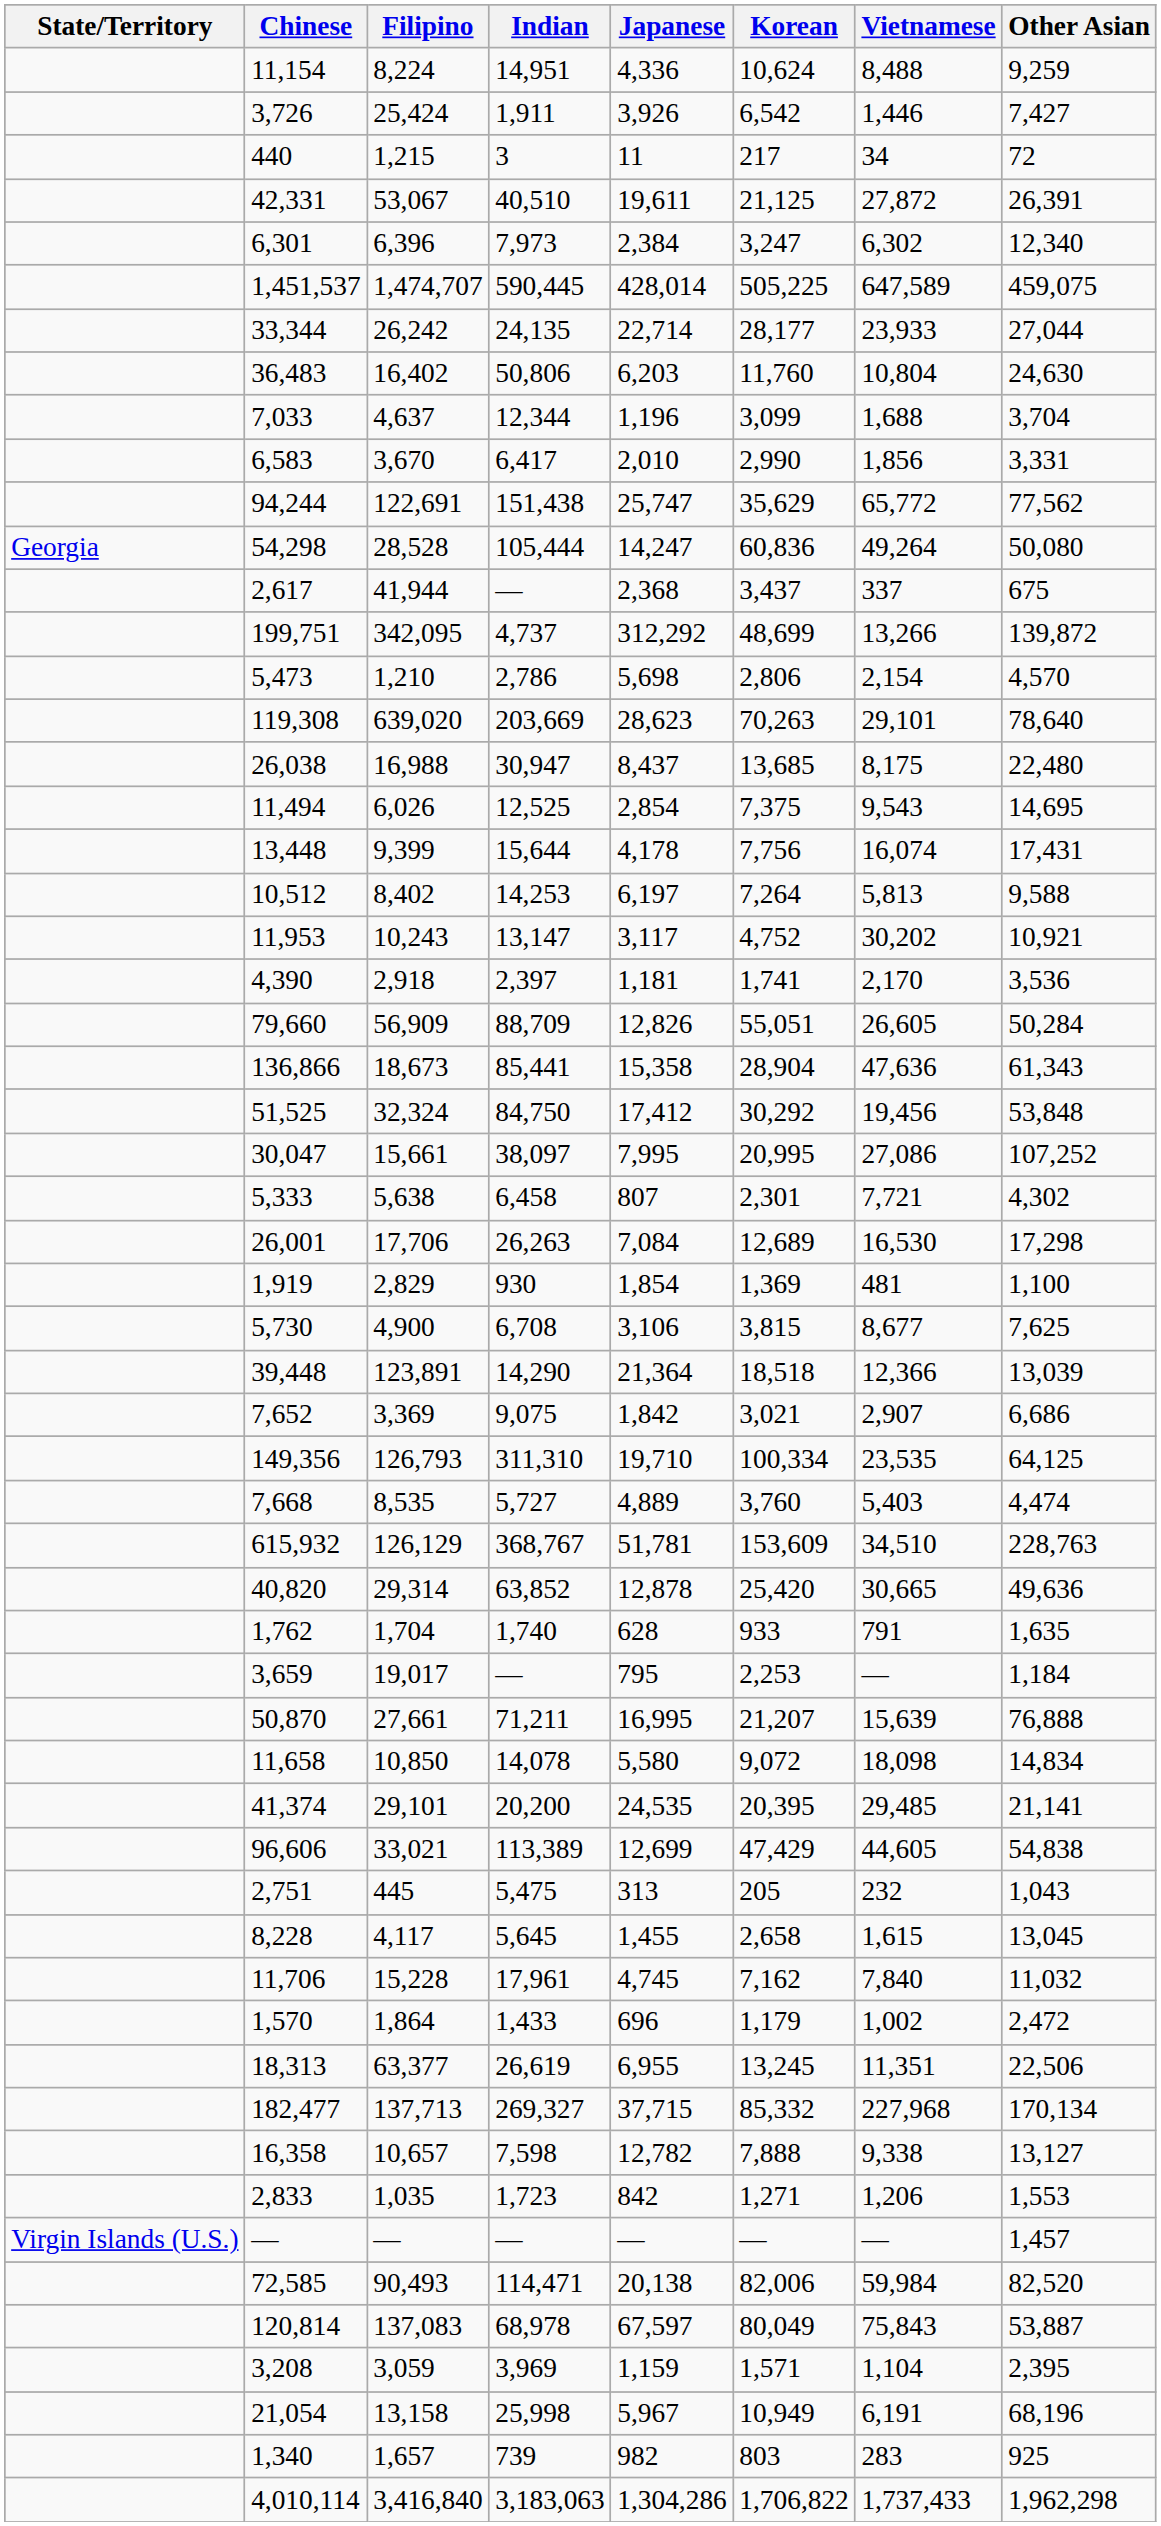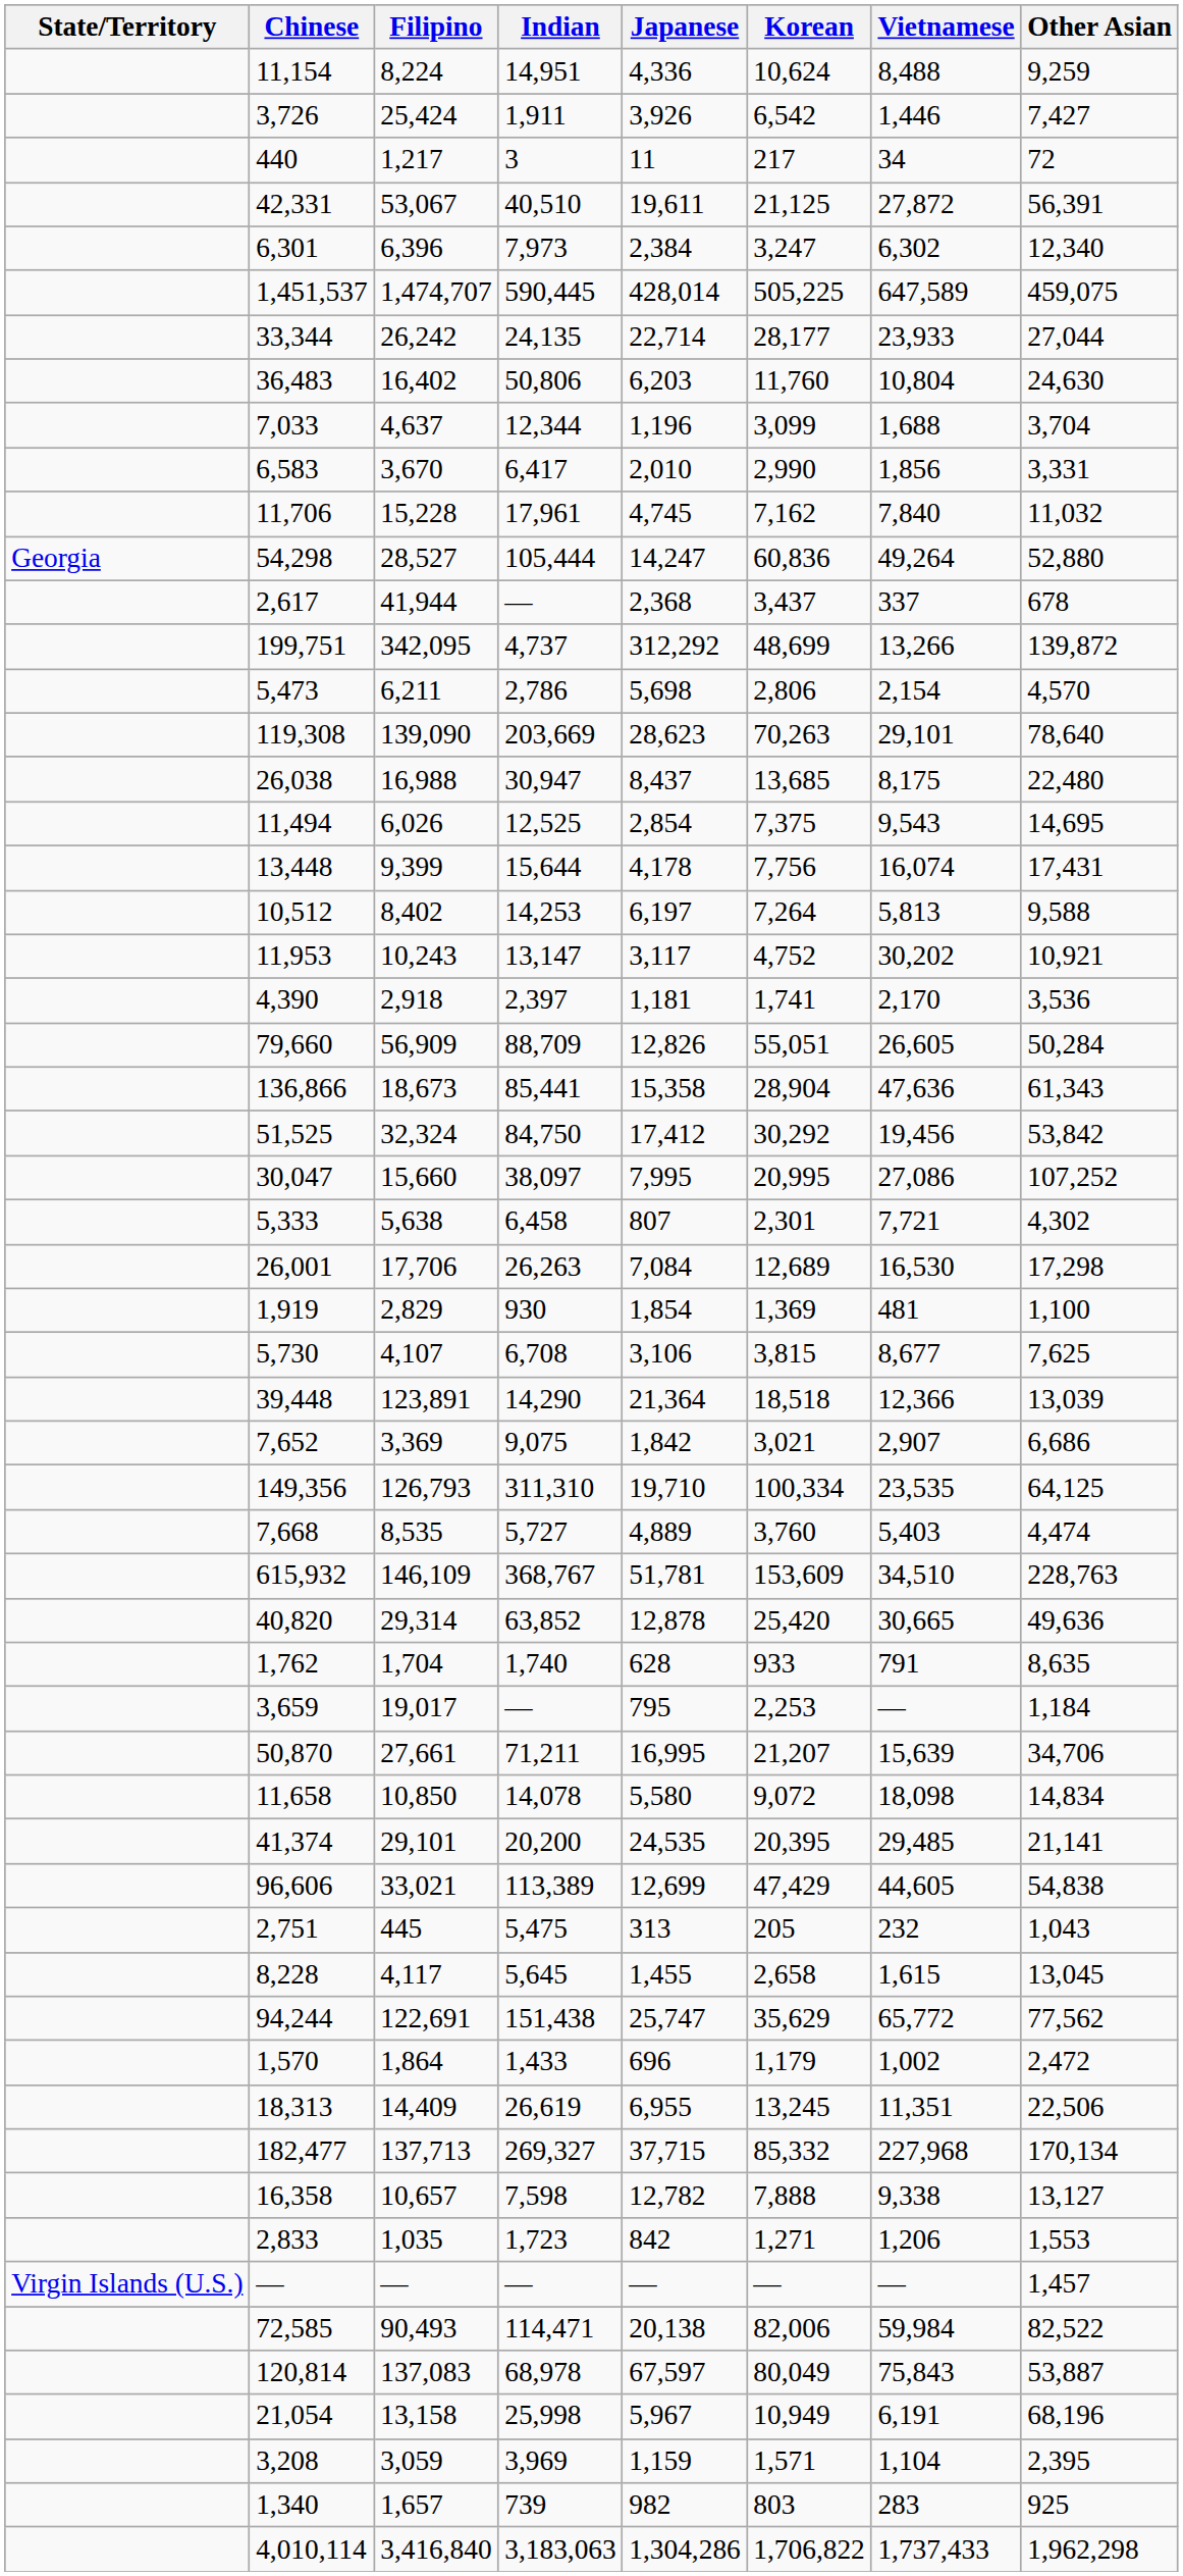 <table class="wikitable sortable">
 <tr>
 <th>State/Territory</th>
 <th data-sort-type="number"><a href='#'>Chinese</a></th>
 <th data-sort-type="number"><a href='#'>Filipino</a></th>
 <th data-sort-type="number"><a href='#'>Indian</a></th>
 <th data-sort-type="number"><a href='#'>Japanese</a></th>
 <th data-sort-type="number"><a href='#'>Korean</a></th>
 <th data-sort-type="number"><a href='#'>Vietnamese</a></th>
 <th data-sort-type="number">Other Asian</th>
 </tr>
 <tr>
 <td></td>
 <td>11,154</td>
 <td>8,224</td>
 <td>14,951</td>
 <td>4,336</td>
 <td>10,624</td>
 <td>8,488</td>
 <td>9,259</td>
 </tr>
 <tr>
 <td></td>
 <td>3,726</td>
 <td>25,424</td>
 <td>1,911</td>
 <td>3,926</td>
 <td>6,542</td>
 <td>1,446</td>
 <td>7,427</td>
 </tr>
 <tr>
 <td></td>
 <td>440</td>
-<td>1,215</td>
+<td>1,217</td>
 <td>3</td>
 <td>11</td>
 <td>217</td>
 <td>34</td>
 <td>72</td>
 </tr>
 <tr>
 <td></td>
 <td>42,331</td>
 <td>53,067</td>
 <td>40,510</td>
 <td>19,611</td>
 <td>21,125</td>
 <td>27,872</td>
-<td>26,391</td>
+<td>56,391</td>
 </tr>
 <tr>
 <td></td>
 <td>6,301</td>
 <td>6,396</td>
 <td>7,973</td>
 <td>2,384</td>
 <td>3,247</td>
 <td>6,302</td>
 <td>12,340</td>
 </tr>
 <tr>
 <td></td>
 <td>1,451,537</td>
 <td>1,474,707</td>
 <td>590,445</td>
 <td>428,014</td>
 <td>505,225</td>
 <td>647,589</td>
 <td>459,075</td>
 </tr>
 <tr>
 <td></td>
 <td>33,344</td>
 <td>26,242</td>
 <td>24,135</td>
 <td>22,714</td>
 <td>28,177</td>
 <td>23,933</td>
 <td>27,044</td>
 </tr>
 <tr>
 <td></td>
 <td>36,483</td>
 <td>16,402</td>
 <td>50,806</td>
 <td>6,203</td>
 <td>11,760</td>
 <td>10,804</td>
 <td>24,630</td>
 </tr>
 <tr>
 <td></td>
 <td>7,033</td>
 <td>4,637</td>
 <td>12,344</td>
 <td>1,196</td>
 <td>3,099</td>
 <td>1,688</td>
 <td>3,704</td>
 </tr>
 <tr>
 <td></td>
 <td>6,583</td>
 <td>3,670</td>
 <td>6,417</td>
 <td>2,010</td>
 <td>2,990</td>
 <td>1,856</td>
 <td>3,331</td>
 </tr>
 <tr>
 <td></td>
-<td>94,244</td>
-<td>122,691</td>
-<td>151,438</td>
-<td>25,747</td>
-<td>35,629</td>
-<td>65,772</td>
-<td>77,562</td>
+<td>11,706</td>
+<td>15,228</td>
+<td>17,961</td>
+<td>4,745</td>
+<td>7,162</td>
+<td>7,840</td>
+<td>11,032</td>
 </tr>
 <tr>
 <td> <a href='#'>Georgia</a></td>
 <td>54,298</td>
-<td>28,528</td>
+<td>28,527</td>
 <td>105,444</td>
 <td>14,247</td>
 <td>60,836</td>
 <td>49,264</td>
-<td>50,080</td>
+<td>52,880</td>
 </tr>
 <tr>
 <td></td>
 <td>2,617</td>
 <td>41,944</td>
 <td>—</td>
 <td>2,368</td>
 <td>3,437</td>
 <td>337</td>
-<td>675</td>
+<td>678</td>
 </tr>
 <tr>
 <td></td>
 <td>199,751</td>
 <td>342,095</td>
 <td>4,737</td>
 <td>312,292</td>
 <td>48,699</td>
 <td>13,266</td>
 <td>139,872</td>
 </tr>
 <tr>
 <td></td>
 <td>5,473</td>
-<td>1,210</td>
+<td>6,211</td>
 <td>2,786</td>
 <td>5,698</td>
 <td>2,806</td>
 <td>2,154</td>
 <td>4,570</td>
 </tr>
 <tr>
 <td></td>
 <td>119,308</td>
-<td>639,020</td>
+<td>139,090</td>
 <td>203,669</td>
 <td>28,623</td>
 <td>70,263</td>
 <td>29,101</td>
 <td>78,640</td>
 </tr>
 <tr>
 <td></td>
 <td>26,038</td>
 <td>16,988</td>
 <td>30,947</td>
 <td>8,437</td>
 <td>13,685</td>
 <td>8,175</td>
 <td>22,480</td>
 </tr>
 <tr>
 <td></td>
 <td>11,494</td>
 <td>6,026</td>
 <td>12,525</td>
 <td>2,854</td>
 <td>7,375</td>
 <td>9,543</td>
 <td>14,695</td>
 </tr>
 <tr>
 <td></td>
 <td>13,448</td>
 <td>9,399</td>
 <td>15,644</td>
 <td>4,178</td>
 <td>7,756</td>
 <td>16,074</td>
 <td>17,431</td>
 </tr>
 <tr>
 <td></td>
 <td>10,512</td>
 <td>8,402</td>
 <td>14,253</td>
 <td>6,197</td>
 <td>7,264</td>
 <td>5,813</td>
 <td>9,588</td>
 </tr>
 <tr>
 <td></td>
 <td>11,953</td>
 <td>10,243</td>
 <td>13,147</td>
 <td>3,117</td>
 <td>4,752</td>
 <td>30,202</td>
 <td>10,921</td>
 </tr>
 <tr>
 <td></td>
 <td>4,390</td>
 <td>2,918</td>
 <td>2,397</td>
 <td>1,181</td>
 <td>1,741</td>
 <td>2,170</td>
 <td>3,536</td>
 </tr>
 <tr>
 <td></td>
 <td>79,660</td>
 <td>56,909</td>
 <td>88,709</td>
 <td>12,826</td>
 <td>55,051</td>
 <td>26,605</td>
 <td>50,284</td>
 </tr>
 <tr>
 <td></td>
 <td>136,866</td>
 <td>18,673</td>
 <td>85,441</td>
 <td>15,358</td>
 <td>28,904</td>
 <td>47,636</td>
 <td>61,343</td>
 </tr>
 <tr>
 <td></td>
 <td>51,525</td>
 <td>32,324</td>
 <td>84,750</td>
 <td>17,412</td>
 <td>30,292</td>
 <td>19,456</td>
-<td>53,848</td>
+<td>53,842</td>
 </tr>
 <tr>
 <td></td>
 <td>30,047</td>
-<td>15,661</td>
+<td>15,660</td>
 <td>38,097</td>
 <td>7,995</td>
 <td>20,995</td>
 <td>27,086</td>
 <td>107,252</td>
 </tr>
 <tr>
 <td></td>
 <td>5,333</td>
 <td>5,638</td>
 <td>6,458</td>
 <td>807</td>
 <td>2,301</td>
 <td>7,721</td>
 <td>4,302</td>
 </tr>
 <tr>
 <td></td>
 <td>26,001</td>
 <td>17,706</td>
 <td>26,263</td>
 <td>7,084</td>
 <td>12,689</td>
 <td>16,530</td>
 <td>17,298</td>
 </tr>
 <tr>
 <td></td>
 <td>1,919</td>
 <td>2,829</td>
 <td>930</td>
 <td>1,854</td>
 <td>1,369</td>
 <td>481</td>
 <td>1,100</td>
 </tr>
 <tr>
 <td></td>
 <td>5,730</td>
-<td>4,900</td>
+<td>4,107</td>
 <td>6,708</td>
 <td>3,106</td>
 <td>3,815</td>
 <td>8,677</td>
 <td>7,625</td>
 </tr>
 <tr>
 <td></td>
 <td>39,448</td>
 <td>123,891</td>
 <td>14,290</td>
 <td>21,364</td>
 <td>18,518</td>
 <td>12,366</td>
 <td>13,039</td>
 </tr>
 <tr>
 <td></td>
 <td>7,652</td>
 <td>3,369</td>
 <td>9,075</td>
 <td>1,842</td>
 <td>3,021</td>
 <td>2,907</td>
 <td>6,686</td>
 </tr>
 <tr>
 <td></td>
 <td>149,356</td>
 <td>126,793</td>
 <td>311,310</td>
 <td>19,710</td>
 <td>100,334</td>
 <td>23,535</td>
 <td>64,125</td>
 </tr>
 <tr>
 <td></td>
 <td>7,668</td>
 <td>8,535</td>
 <td>5,727</td>
 <td>4,889</td>
 <td>3,760</td>
 <td>5,403</td>
 <td>4,474</td>
 </tr>
 <tr>
 <td></td>
 <td>615,932</td>
-<td>126,129</td>
+<td>146,109</td>
 <td>368,767</td>
 <td>51,781</td>
 <td>153,609</td>
 <td>34,510</td>
 <td>228,763</td>
 </tr>
 <tr>
 <td></td>
 <td>40,820</td>
 <td>29,314</td>
 <td>63,852</td>
 <td>12,878</td>
 <td>25,420</td>
 <td>30,665</td>
 <td>49,636</td>
 </tr>
 <tr>
 <td></td>
 <td>1,762</td>
 <td>1,704</td>
 <td>1,740</td>
 <td>628</td>
 <td>933</td>
 <td>791</td>
-<td>1,635</td>
+<td>8,635</td>
 </tr>
 <tr>
 <td></td>
 <td>3,659</td>
 <td>19,017</td>
 <td>—</td>
 <td>795</td>
 <td>2,253</td>
 <td>—</td>
 <td>1,184</td>
 </tr>
 <tr>
 <td></td>
 <td>50,870</td>
 <td>27,661</td>
 <td>71,211</td>
 <td>16,995</td>
 <td>21,207</td>
 <td>15,639</td>
-<td>76,888</td>
+<td>34,706</td>
 </tr>
 <tr>
 <td></td>
 <td>11,658</td>
 <td>10,850</td>
 <td>14,078</td>
 <td>5,580</td>
 <td>9,072</td>
 <td>18,098</td>
 <td>14,834</td>
 </tr>
 <tr>
 <td></td>
 <td>41,374</td>
 <td>29,101</td>
 <td>20,200</td>
 <td>24,535</td>
 <td>20,395</td>
 <td>29,485</td>
 <td>21,141</td>
 </tr>
 <tr>
 <td></td>
 <td>96,606</td>
 <td>33,021</td>
 <td>113,389</td>
 <td>12,699</td>
 <td>47,429</td>
 <td>44,605</td>
 <td>54,838</td>
 </tr>
 <tr>
 <td></td>
 <td>2,751</td>
 <td>445</td>
 <td>5,475</td>
 <td>313</td>
 <td>205</td>
 <td>232</td>
 <td>1,043</td>
 </tr>
 <tr>
 <td></td>
 <td>8,228</td>
 <td>4,117</td>
 <td>5,645</td>
 <td>1,455</td>
 <td>2,658</td>
 <td>1,615</td>
 <td>13,045</td>
 </tr>
 <tr>
 <td></td>
-<td>11,706</td>
-<td>15,228</td>
-<td>17,961</td>
-<td>4,745</td>
-<td>7,162</td>
-<td>7,840</td>
-<td>11,032</td>
+<td>94,244</td>
+<td>122,691</td>
+<td>151,438</td>
+<td>25,747</td>
+<td>35,629</td>
+<td>65,772</td>
+<td>77,562</td>
 </tr>
 <tr>
 <td></td>
 <td>1,570</td>
 <td>1,864</td>
 <td>1,433</td>
 <td>696</td>
 <td>1,179</td>
 <td>1,002</td>
 <td>2,472</td>
 </tr>
 <tr>
 <td></td>
 <td>18,313</td>
-<td>63,377</td>
+<td>14,409</td>
 <td>26,619</td>
 <td>6,955</td>
 <td>13,245</td>
 <td>11,351</td>
 <td>22,506</td>
 </tr>
 <tr>
 <td></td>
 <td>182,477</td>
 <td>137,713</td>
 <td>269,327</td>
 <td>37,715</td>
 <td>85,332</td>
 <td>227,968</td>
 <td>170,134</td>
 </tr>
 <tr>
 <td></td>
 <td>16,358</td>
 <td>10,657</td>
 <td>7,598</td>
 <td>12,782</td>
 <td>7,888</td>
 <td>9,338</td>
 <td>13,127</td>
 </tr>
 <tr>
 <td></td>
 <td>2,833</td>
 <td>1,035</td>
 <td>1,723</td>
 <td>842</td>
 <td>1,271</td>
 <td>1,206</td>
 <td>1,553</td>
 </tr>
 <tr>
 <td> <a href='#'>Virgin Islands (U.S.)</a></td>
 <td>—</td>
 <td>—</td>
 <td>—</td>
 <td>—</td>
 <td>—</td>
 <td>—</td>
 <td>1,457</td>
 </tr>
 <tr>
 <td></td>
 <td>72,585</td>
 <td>90,493</td>
 <td>114,471</td>
 <td>20,138</td>
 <td>82,006</td>
 <td>59,984</td>
-<td>82,520</td>
+<td>82,522</td>
 </tr>
 <tr>
 <td></td>
 <td>120,814</td>
 <td>137,083</td>
 <td>68,978</td>
 <td>67,597</td>
 <td>80,049</td>
 <td>75,843</td>
 <td>53,887</td>
 </tr>
 <tr>
 <td></td>
+<td>21,054</td>
+<td>13,158</td>
+<td>25,998</td>
+<td>5,967</td>
+<td>10,949</td>
+<td>6,191</td>
+<td>68,196</td>
+</tr>
+<tr>
+<td></td>
 <td>3,208</td>
 <td>3,059</td>
 <td>3,969</td>
 <td>1,159</td>
 <td>1,571</td>
 <td>1,104</td>
 <td>2,395</td>
-</tr>
-<tr>
-<td></td>
-<td>21,054</td>
-<td>13,158</td>
-<td>25,998</td>
-<td>5,967</td>
-<td>10,949</td>
-<td>6,191</td>
-<td>68,196</td>
 </tr>
 <tr>
 <td></td>
 <td>1,340</td>
 <td>1,657</td>
 <td>739</td>
 <td>982</td>
 <td>803</td>
 <td>283</td>
 <td>925</td>
 </tr>
 <tr>
 <td><em></em></td>
 <td>4,010,114</td>
 <td>3,416,840</td>
 <td>3,183,063</td>
 <td>1,304,286</td>
 <td>1,706,822</td>
 <td>1,737,433</td>
 <td>1,962,298</td>
 </tr>
 </table>
